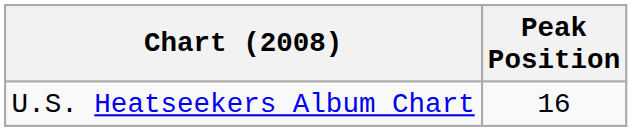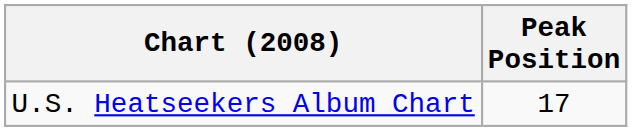 <table class="wikitable sortable">
 <tr>
 <th>Chart (2008)</th>
 <th>Peak<br>Position</th>
 </tr>
 <tr>
 <td>U.S. <a href='#'>Heatseekers Album Chart</a></td>
-<td style="text-align:center;">16</td>
+<td style="text-align:center;">17</td>
 </tr>
 </table>
